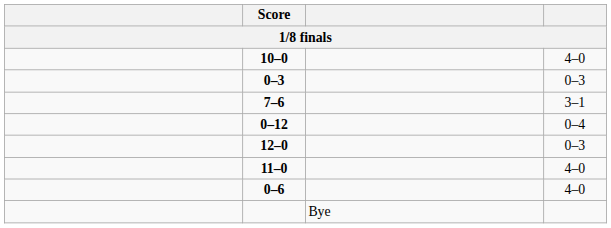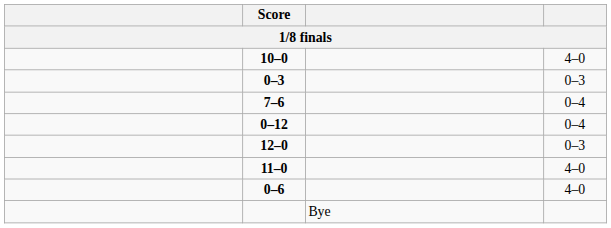 <table class="wikitable" style="text-align: left;">
 <tr>
 <th align="right" width="270"></th>
 <th width="65">Score</th>
 <th align="left" width="270"></th>
 <th width="65"></th>
 </tr>
 <tr>
 <th colspan=4>1/8 finals</th>
 </tr>
 <tr>
 <td><strong></strong></td>
 <td align="center"><strong>10–0</strong></td>
 <td></td>
 <td align=center>4–0 <strong></strong></td>
 </tr>
 <tr>
 <td></td>
 <td align="center"><strong>0–3</strong></td>
 <td><strong></strong></td>
 <td align=center>0–3 <strong></strong></td>
 </tr>
 <tr>
 <td><strong></strong></td>
 <td align="center"><strong>7–6</strong></td>
 <td></td>
-<td align=center>3–1 <strong></strong></td>
+<td align=center>0–4 <strong></strong></td>
 </tr>
 <tr>
 <td></td>
 <td align="center"><strong>0–12</strong></td>
 <td><strong></strong></td>
 <td align=center>0–4 <strong></strong></td>
 </tr>
 <tr>
 <td><strong></strong></td>
 <td align="center"><strong>12–0</strong></td>
 <td></td>
 <td align=center>0–3 <strong></strong></td>
 </tr>
 <tr>
 <td><strong></strong></td>
 <td align="center"><strong>11–0</strong></td>
 <td></td>
 <td align=center>4–0 <strong></strong></td>
 </tr>
 <tr>
 <td></td>
 <td align="center"><strong>0–6</strong></td>
 <td><strong></strong></td>
 <td align=center>4–0 <strong></strong></td>
 </tr>
 <tr>
 <td><strong></strong></td>
 <td></td>
 <td>Bye</td>
 <td></td>
 </tr>
 </table>
